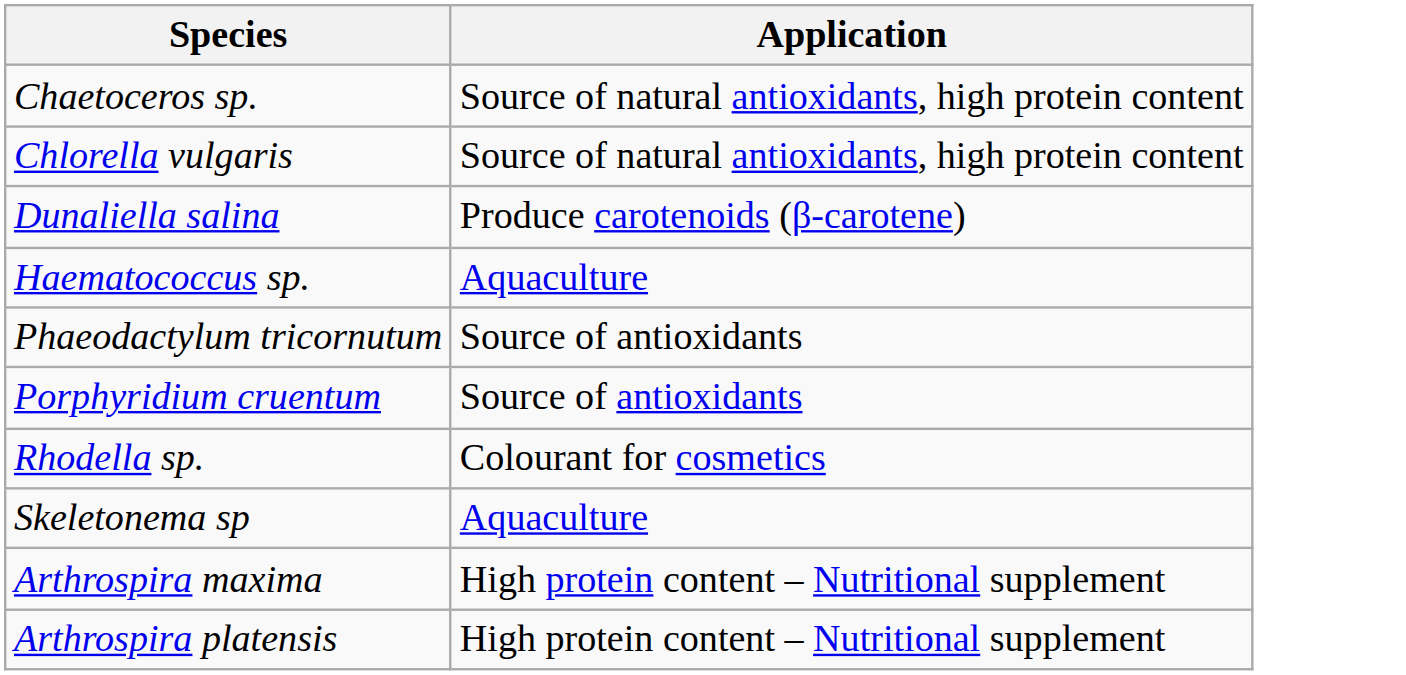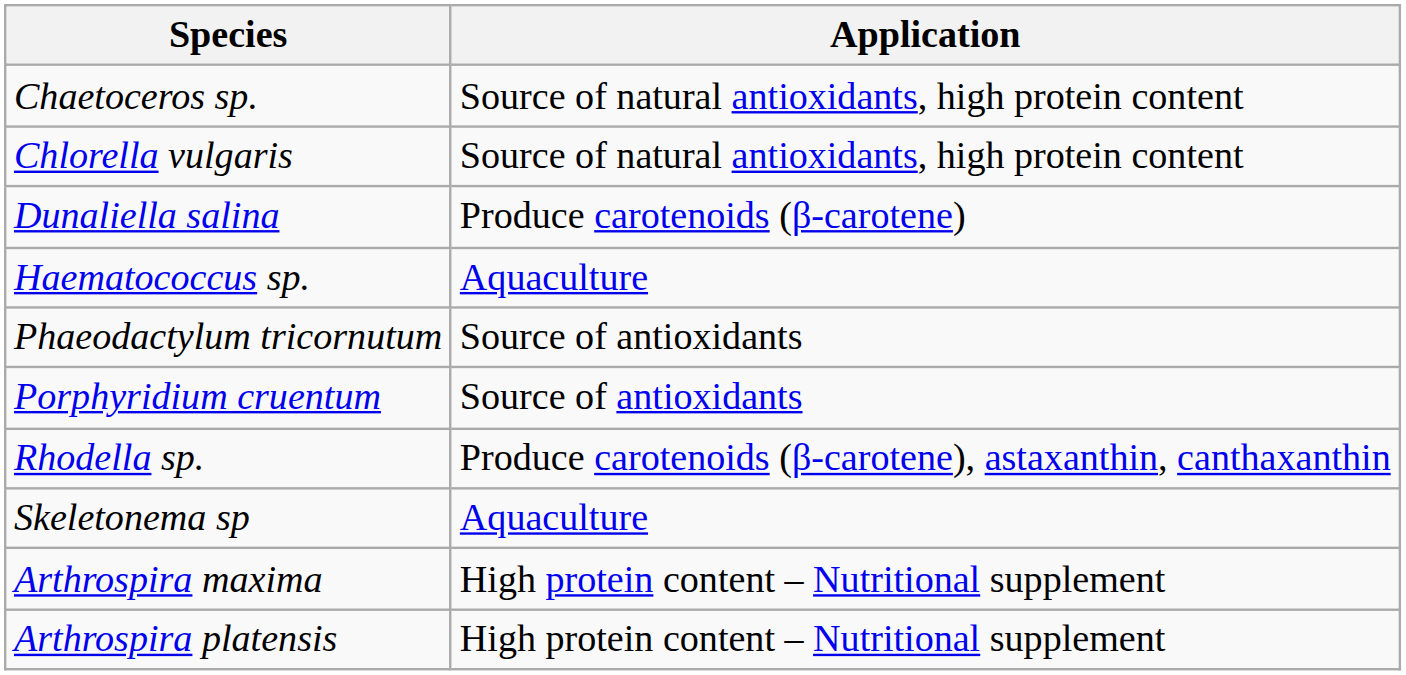 <table class="wikitable">
 <tr>
 <th>Species</th>
 <th>Application</th>
 </tr>
 <tr>
 <td><em>Chaetoceros sp.</em></td>
 <td>Source of natural <a href='#'>antioxidants</a>, high protein content</td>
 </tr>
 <tr>
 <td><em><a href='#'>Chlorella</a> vulgaris</em></td>
 <td>Source of natural <a href='#'>antioxidants</a>, high protein content</td>
 </tr>
 <tr>
 <td><em><a href='#'>Dunaliella salina</a></em></td>
 <td>Produce <a href='#'>carotenoids</a> (<a href='#'>β-carotene</a>)</td>
 </tr>
 <tr>
 <td><em><a href='#'>Haematococcus</a> sp.</em></td>
 <td><a href='#'>Aquaculture</a></td>
 </tr>
 <tr>
 <td><em>Phaeodactylum tricornutum</em></td>
 <td>Source of antioxidants</td>
 </tr>
 <tr>
 <td><em><a href='#'>Porphyridium cruentum</a></em></td>
 <td>Source of <a href='#'>antioxidants</a></td>
 </tr>
 <tr>
 <td><em><a href='#'>Rhodella</a> sp.</em></td>
-<td>Colourant for <a href='#'>cosmetics</a></td>
+<td>Produce <a href='#'>carotenoids</a> (<a href='#'>β-carotene</a>), <a href='#'>astaxanthin</a>, <a href='#'>canthaxanthin</a></td>
 </tr>
 <tr>
 <td><em>Skeletonema sp</em></td>
 <td><a href='#'>Aquaculture</a></td>
 </tr>
 <tr>
 <td><em><a href='#'>Arthrospira</a> maxima</em></td>
 <td>High <a href='#'>protein</a> content – <a href='#'>Nutritional</a> supplement</td>
 </tr>
 <tr>
 <td><em><a href='#'>Arthrospira</a> platensis</em></td>
 <td>High protein content – <a href='#'>Nutritional</a> supplement</td>
 </tr>
 </table>
